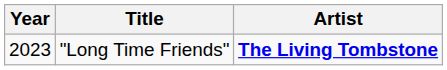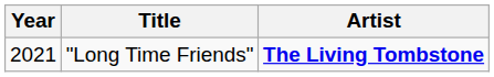 <table class="wikitable">
 <tr>
 <th>Year</th>
 <th>Title</th>
 <th>Artist</th>
 </tr>
 <tr>
-<td>2023</td>
+<td>2021</td>
 <td>"Long Time Friends"</td>
 <td><strong><a href='#'>The Living Tombstone</a></strong></td>
 </tr>
 </table>
